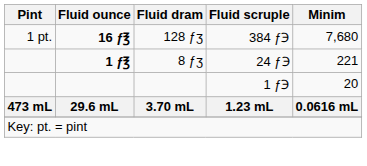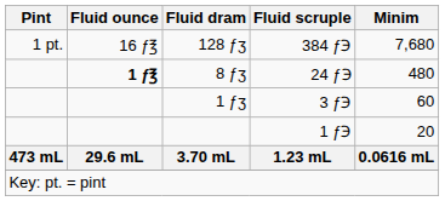 <table class="wikitable floatleft">
 <tr>
 <th>Pint</th>
 <th>Fluid ounce</th>
 <th>Fluid dram</th>
 <th>Fluid scruple</th>
 <th>Minim</th>
 </tr>
 <tr style="text-align:right; white-space:nowrap;">
 <td>1 pt.</td>
-<td><strong>16 ƒ℥</strong></td>
+<td>16 ƒ℥</td>
 <td>128 ƒʒ</td>
 <td>384 ƒ℈</td>
 <td>7,680 </td>
 </tr>
 <tr align="right">
 <td></td>
 <td><strong>1 ƒ℥</strong></td>
 <td>8 ƒʒ</td>
 <td>24 ƒ℈</td>
-<td>221 </td>
+<td>480 </td>
+</tr>
+<tr align="right">
+<td></td>
+<td></td>
+<td>1 ƒʒ</td>
+<td>3 ƒ℈</td>
+<td>60 </td>
 </tr>
 <tr align="right">
 <td></td>
 <td></td>
 <td></td>
 <td>1 ƒ℈</td>
 <td>20 </td>
 </tr>
 <tr style="text-align:right; white-space:nowrap;">
 <th>473 mL</th>
 <th>29.6 mL</th>
 <th>3.70 mL</th>
 <th>1.23 mL</th>
 <th>0.0616 mL</th>
 </tr>
 <tr>
 </tr>
 <tr align="center" colspan="5">
 <td colspan="5" align="left">Key: pt. = pint</td>
 </tr>
 </table>
